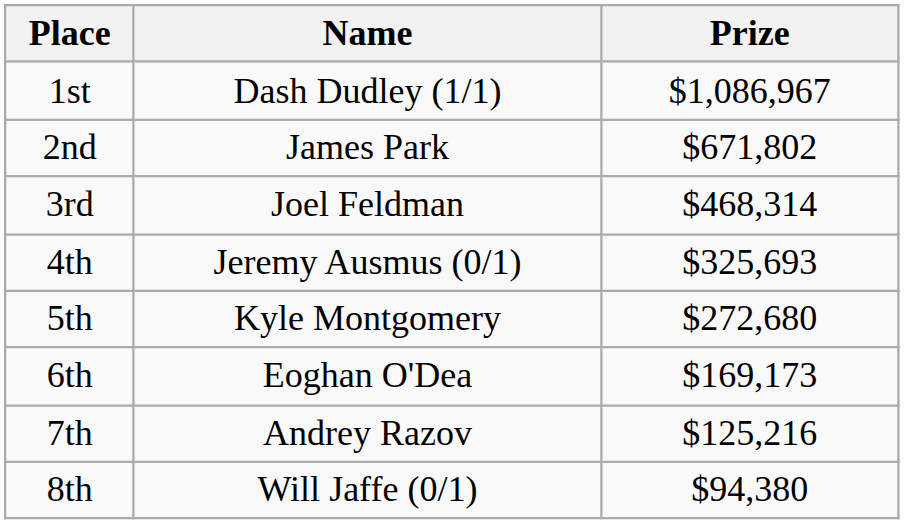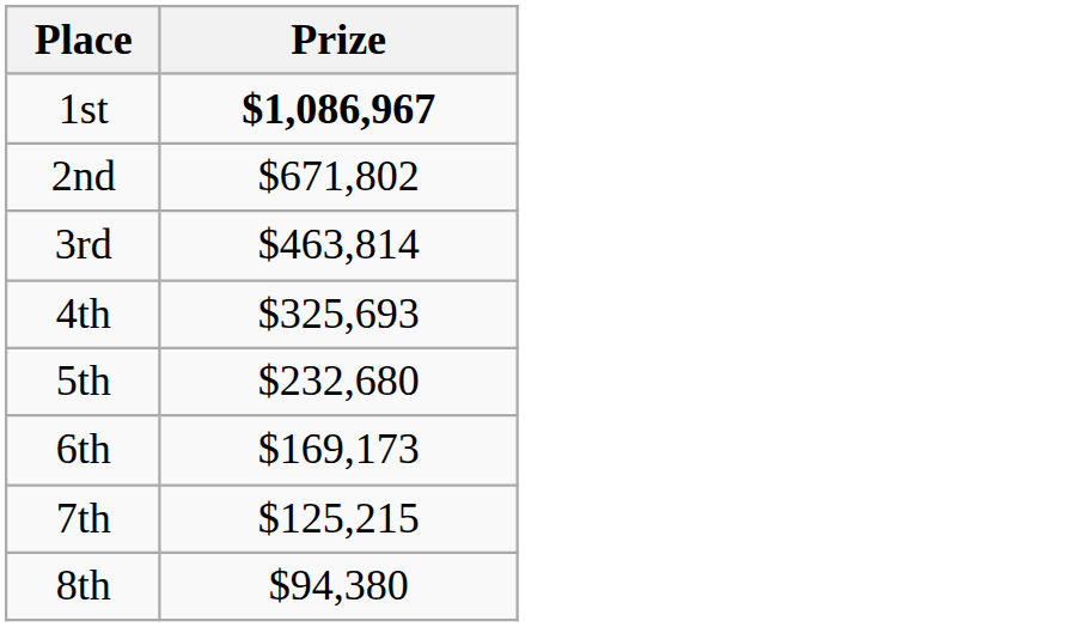 <table class="wikitable">
 <tr>
 <th width="50">Place</th>
-<th width="200">Name</th>
 <th width="125">Prize</th>
 </tr>
 <tr>
 <td align = "center">1st</td>
-<td align = "center">Dash Dudley (1/1)</td>
-<td align = "center">$1,086,967</td>
+<td align = "center"><strong>$1,086,967</strong></td>
 </tr>
 <tr>
 <td align = "center">2nd</td>
-<td align = "center">James Park</td>
 <td align = "center">$671,802</td>
 </tr>
 <tr>
 <td align = "center">3rd</td>
-<td align = "center">Joel Feldman</td>
-<td align = "center">$468,314</td>
+<td align = "center">$463,814</td>
 </tr>
 <tr>
 <td align = "center">4th</td>
-<td align = "center">Jeremy Ausmus (0/1)</td>
 <td align = "center">$325,693</td>
 </tr>
 <tr>
 <td align = "center">5th</td>
-<td align = "center">Kyle Montgomery</td>
-<td align = "center">$272,680</td>
+<td align = "center">$232,680</td>
 </tr>
 <tr>
 <td align = "center">6th</td>
-<td align = "center">Eoghan O'Dea</td>
 <td align = "center">$169,173</td>
 </tr>
 <tr>
 <td align = "center">7th</td>
-<td align = "center">Andrey Razov</td>
-<td align = "center">$125,216</td>
+<td align = "center">$125,215</td>
 </tr>
 <tr>
 <td align = "center">8th</td>
-<td align = "center">Will Jaffe (0/1)</td>
 <td align = "center">$94,380</td>
 </tr>
 </table>
